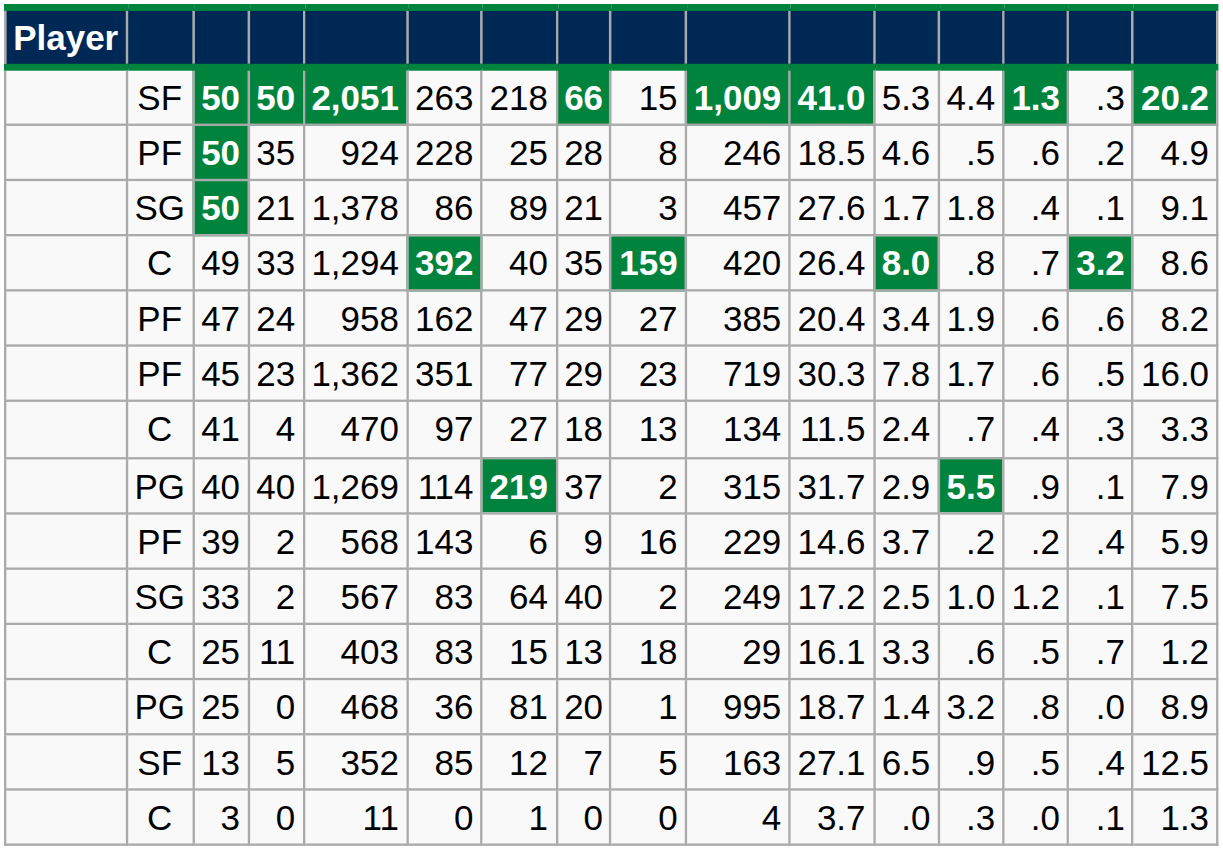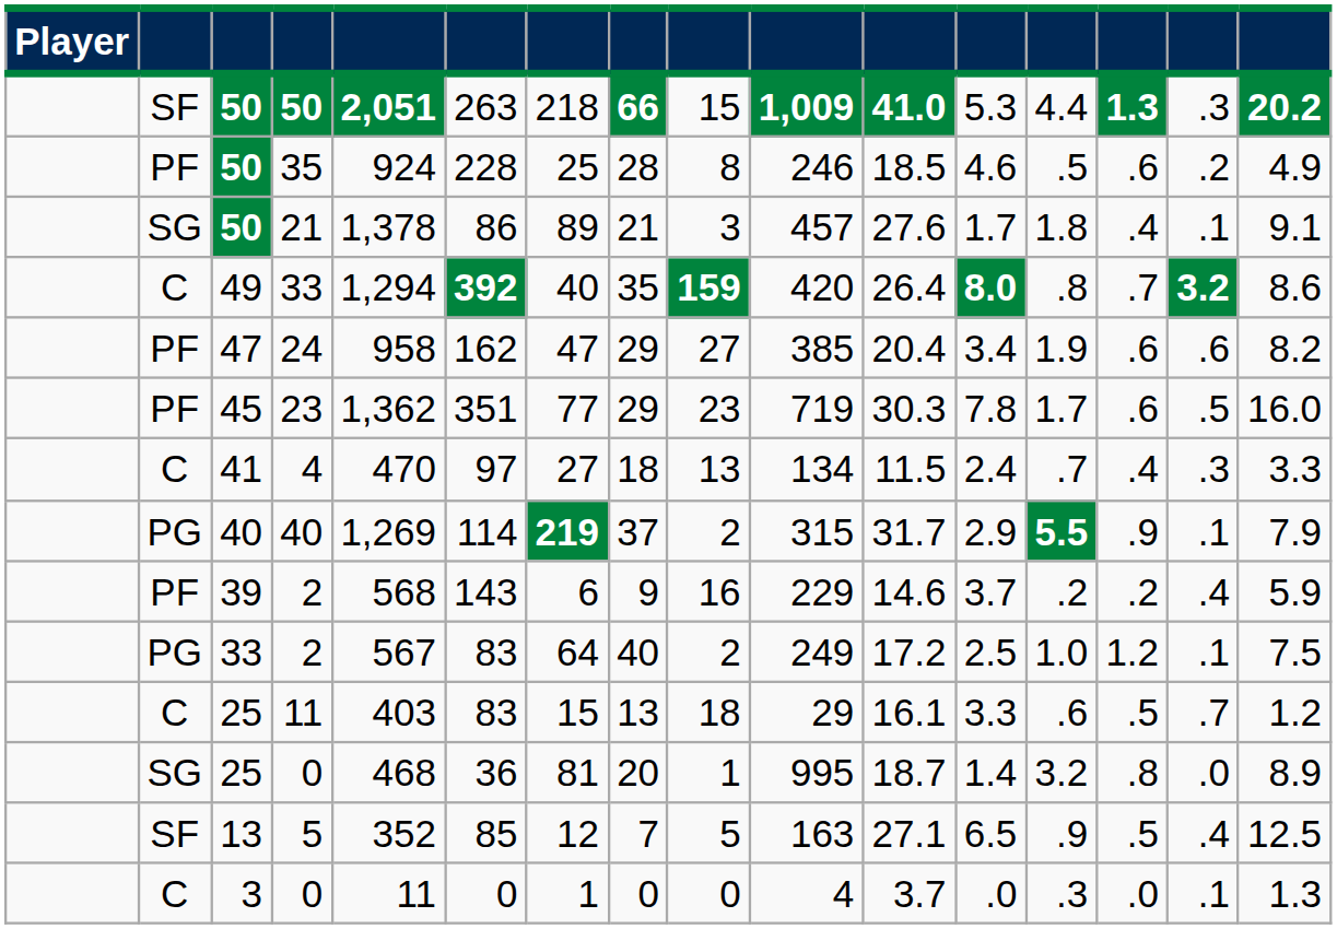 <table class="wikitable sortable" style="font-size: 95%; text-align:right;">
 <tr>
 <th style="background:#002855; color:#FFFFFF; border-top:#00843D 3px solid; border-bottom:#00843D 3px solid;">Player</th>
 <th style="background:#002855; color:#FFFFFF; border-top:#00843D 3px solid; border-bottom:#00843D 3px solid;"></th>
 <th style="background:#002855; color:#FFFFFF; border-top:#00843D 3px solid; border-bottom:#00843D 3px solid;"></th>
 <th style="background:#002855; color:#FFFFFF; border-top:#00843D 3px solid; border-bottom:#00843D 3px solid;"></th>
 <th style="background:#002855; color:#FFFFFF; border-top:#00843D 3px solid; border-bottom:#00843D 3px solid;"></th>
 <th style="background:#002855; color:#FFFFFF; border-top:#00843D 3px solid; border-bottom:#00843D 3px solid;"></th>
 <th style="background:#002855; color:#FFFFFF; border-top:#00843D 3px solid; border-bottom:#00843D 3px solid;"></th>
 <th style="background:#002855; color:#FFFFFF; border-top:#00843D 3px solid; border-bottom:#00843D 3px solid;"></th>
 <th style="background:#002855; color:#FFFFFF; border-top:#00843D 3px solid; border-bottom:#00843D 3px solid;"></th>
 <th style="background:#002855; color:#FFFFFF; border-top:#00843D 3px solid; border-bottom:#00843D 3px solid;"></th>
 <th style="background:#002855; color:#FFFFFF; border-top:#00843D 3px solid; border-bottom:#00843D 3px solid;"></th>
 <th style="background:#002855; color:#FFFFFF; border-top:#00843D 3px solid; border-bottom:#00843D 3px solid;"></th>
 <th style="background:#002855; color:#FFFFFF; border-top:#00843D 3px solid; border-bottom:#00843D 3px solid;"></th>
 <th style="background:#002855; color:#FFFFFF; border-top:#00843D 3px solid; border-bottom:#00843D 3px solid;"></th>
 <th style="background:#002855; color:#FFFFFF; border-top:#00843D 3px solid; border-bottom:#00843D 3px solid;"></th>
 <th style="background:#002855; color:#FFFFFF; border-top:#00843D 3px solid; border-bottom:#00843D 3px solid;"></th>
 </tr>
 <tr>
 <td style="text-align:left;"></td>
 <td style="text-align:center;">SF</td>
 <td style="background:#00843D; color:#FFFFFF;"><strong>50</strong></td>
 <td style="background:#00843D; color:#FFFFFF;"><strong>50</strong></td>
 <td style="background:#00843D; color:#FFFFFF;"><strong>2,051</strong></td>
 <td>263</td>
 <td>218</td>
 <td style="background:#00843D; color:#FFFFFF;"><strong>66</strong></td>
 <td>15</td>
 <td style="background:#00843D; color:#FFFFFF;"><strong>1,009</strong></td>
 <td style="background:#00843D; color:#FFFFFF;"><strong>41.0</strong></td>
 <td>5.3</td>
 <td>4.4</td>
 <td style="background:#00843D; color:#FFFFFF;"><strong>1.3</strong></td>
 <td>.3</td>
 <td style="background:#00843D; color:#FFFFFF;"><strong>20.2</strong></td>
 </tr>
 <tr>
 <td style="text-align:left;"></td>
 <td style="text-align:center;">PF</td>
 <td style="background:#00843D; color:#FFFFFF;"><strong>50</strong></td>
 <td>35</td>
 <td>924</td>
 <td>228</td>
 <td>25</td>
 <td>28</td>
 <td>8</td>
 <td>246</td>
 <td>18.5</td>
 <td>4.6</td>
 <td>.5</td>
 <td>.6</td>
 <td>.2</td>
 <td>4.9</td>
 </tr>
 <tr>
 <td style="text-align:left;"></td>
 <td style="text-align:center;">SG</td>
 <td style="background:#00843D; color:#FFFFFF;"><strong>50</strong></td>
 <td>21</td>
 <td>1,378</td>
 <td>86</td>
 <td>89</td>
 <td>21</td>
 <td>3</td>
 <td>457</td>
 <td>27.6</td>
 <td>1.7</td>
 <td>1.8</td>
 <td>.4</td>
 <td>.1</td>
 <td>9.1</td>
 </tr>
 <tr>
 <td style="text-align:left;"></td>
 <td style="text-align:center;">C</td>
 <td>49</td>
 <td>33</td>
 <td>1,294</td>
 <td style="background:#00843D; color:#FFFFFF;"><strong>392</strong></td>
 <td>40</td>
 <td>35</td>
 <td style="background:#00843D; color:#FFFFFF;"><strong>159</strong></td>
 <td>420</td>
 <td>26.4</td>
 <td style="background:#00843D; color:#FFFFFF;"><strong>8.0</strong></td>
 <td>.8</td>
 <td>.7</td>
 <td style="background:#00843D; color:#FFFFFF;"><strong>3.2</strong></td>
 <td>8.6</td>
 </tr>
 <tr>
 <td style="text-align:left;"></td>
 <td style="text-align:center;">PF</td>
 <td>47</td>
 <td>24</td>
 <td>958</td>
 <td>162</td>
 <td>47</td>
 <td>29</td>
 <td>27</td>
 <td>385</td>
 <td>20.4</td>
 <td>3.4</td>
 <td>1.9</td>
 <td>.6</td>
 <td>.6</td>
 <td>8.2</td>
 </tr>
 <tr>
 <td style="text-align:left;"></td>
 <td style="text-align:center;">PF</td>
 <td>45</td>
 <td>23</td>
 <td>1,362</td>
 <td>351</td>
 <td>77</td>
 <td>29</td>
 <td>23</td>
 <td>719</td>
 <td>30.3</td>
 <td>7.8</td>
 <td>1.7</td>
 <td>.6</td>
 <td>.5</td>
 <td>16.0</td>
 </tr>
 <tr>
 <td style="text-align:left;"></td>
 <td style="text-align:center;">C</td>
 <td>41</td>
 <td>4</td>
 <td>470</td>
 <td>97</td>
 <td>27</td>
 <td>18</td>
 <td>13</td>
 <td>134</td>
 <td>11.5</td>
 <td>2.4</td>
 <td>.7</td>
 <td>.4</td>
 <td>.3</td>
 <td>3.3</td>
 </tr>
 <tr>
 <td style="text-align:left;"></td>
 <td style="text-align:center;">PG</td>
 <td>40</td>
 <td>40</td>
 <td>1,269</td>
 <td>114</td>
 <td style="background:#00843D; color:#FFFFFF;"><strong>219</strong></td>
 <td>37</td>
 <td>2</td>
 <td>315</td>
 <td>31.7</td>
 <td>2.9</td>
 <td style="background:#00843D; color:#FFFFFF;"><strong>5.5</strong></td>
 <td>.9</td>
 <td>.1</td>
 <td>7.9</td>
 </tr>
 <tr>
 <td style="text-align:left;"></td>
 <td style="text-align:center;">PF</td>
 <td>39</td>
 <td>2</td>
 <td>568</td>
 <td>143</td>
 <td>6</td>
 <td>9</td>
 <td>16</td>
 <td>229</td>
 <td>14.6</td>
 <td>3.7</td>
 <td>.2</td>
 <td>.2</td>
 <td>.4</td>
 <td>5.9</td>
 </tr>
 <tr>
 <td style="text-align:left;"></td>
-<td style="text-align:center;">SG</td>
+<td style="text-align:center;">PG</td>
 <td>33</td>
 <td>2</td>
 <td>567</td>
 <td>83</td>
 <td>64</td>
 <td>40</td>
 <td>2</td>
 <td>249</td>
 <td>17.2</td>
 <td>2.5</td>
 <td>1.0</td>
 <td>1.2</td>
 <td>.1</td>
 <td>7.5</td>
 </tr>
 <tr>
 <td style="text-align:left;"></td>
 <td style="text-align:center;">C</td>
 <td>25</td>
 <td>11</td>
 <td>403</td>
 <td>83</td>
 <td>15</td>
 <td>13</td>
 <td>18</td>
 <td>29</td>
 <td>16.1</td>
 <td>3.3</td>
 <td>.6</td>
 <td>.5</td>
 <td>.7</td>
 <td>1.2</td>
 </tr>
 <tr>
 <td style="text-align:left;"></td>
-<td style="text-align:center;">PG</td>
+<td style="text-align:center;">SG</td>
 <td>25</td>
 <td>0</td>
 <td>468</td>
 <td>36</td>
 <td>81</td>
 <td>20</td>
 <td>1</td>
 <td>995</td>
 <td>18.7</td>
 <td>1.4</td>
 <td>3.2</td>
 <td>.8</td>
 <td>.0</td>
 <td>8.9</td>
 </tr>
 <tr>
 <td style="text-align:left;"></td>
 <td style="text-align:center;">SF</td>
 <td>13</td>
 <td>5</td>
 <td>352</td>
 <td>85</td>
 <td>12</td>
 <td>7</td>
 <td>5</td>
 <td>163</td>
 <td>27.1</td>
 <td>6.5</td>
 <td>.9</td>
 <td>.5</td>
 <td>.4</td>
 <td>12.5</td>
 </tr>
 <tr>
 <td style="text-align:left;"></td>
 <td style="text-align:center;">C</td>
 <td>3</td>
 <td>0</td>
 <td>11</td>
 <td>0</td>
 <td>1</td>
 <td>0</td>
 <td>0</td>
 <td>4</td>
 <td>3.7</td>
 <td>.0</td>
 <td>.3</td>
 <td>.0</td>
 <td>.1</td>
 <td>1.3</td>
 </tr>
 </table>
